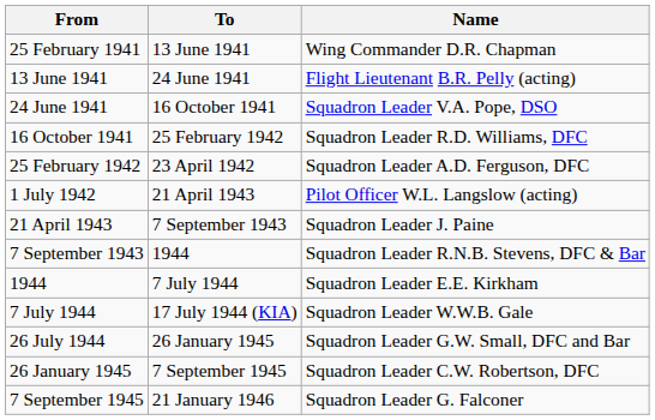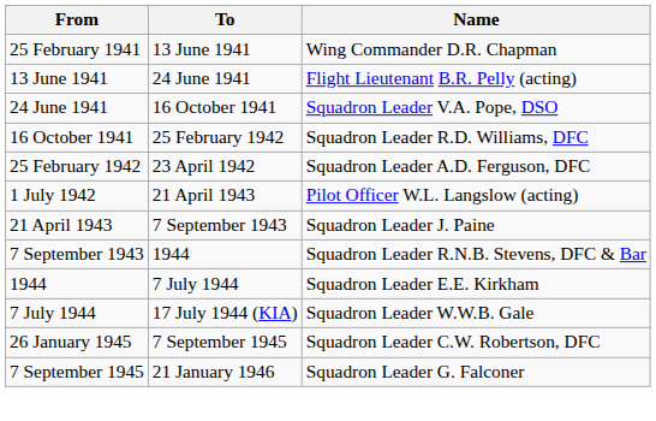 <table class="wikitable">
 <tr>
 <th>From</th>
 <th>To</th>
 <th>Name</th>
 </tr>
 <tr>
 <td>25 February 1941</td>
 <td>13 June 1941</td>
 <td>Wing Commander D.R. Chapman</td>
 </tr>
 <tr>
 <td>13 June 1941</td>
 <td>24 June 1941</td>
 <td><a href='#'>Flight Lieutenant</a> <a href='#'>B.R. Pelly</a> (acting)</td>
 </tr>
 <tr>
 <td>24 June 1941</td>
 <td>16 October 1941</td>
 <td><a href='#'>Squadron Leader</a> V.A. Pope, <a href='#'>DSO</a></td>
 </tr>
 <tr>
 <td>16 October 1941</td>
 <td>25 February 1942</td>
 <td>Squadron Leader R.D. Williams, <a href='#'>DFC</a></td>
 </tr>
 <tr>
 <td>25 February 1942</td>
 <td>23 April 1942</td>
 <td>Squadron Leader A.D. Ferguson, DFC</td>
 </tr>
 <tr>
 <td>1 July 1942</td>
 <td>21 April 1943</td>
 <td><a href='#'>Pilot Officer</a> W.L. Langslow (acting)</td>
 </tr>
 <tr>
 <td>21 April 1943</td>
 <td>7 September 1943</td>
 <td>Squadron Leader J. Paine</td>
 </tr>
 <tr>
 <td>7 September 1943</td>
 <td>1944</td>
 <td>Squadron Leader R.N.B. Stevens, DFC & <a href='#'>Bar</a></td>
 </tr>
 <tr>
 <td>1944</td>
 <td>7 July 1944</td>
 <td>Squadron Leader E.E. Kirkham</td>
 </tr>
 <tr>
 <td>7 July 1944</td>
 <td>17 July 1944 (<a href='#'>KIA</a>)</td>
 <td>Squadron Leader W.W.B. Gale</td>
 </tr>
 <tr>
-<td>26 July 1944</td>
-<td>26 January 1945</td>
-<td>Squadron Leader G.W. Small, DFC and Bar</td>
-</tr>
-<tr>
 <td>26 January 1945</td>
 <td>7 September 1945</td>
 <td>Squadron Leader C.W. Robertson, DFC</td>
 </tr>
 <tr>
 <td>7 September 1945</td>
 <td>21 January 1946</td>
 <td>Squadron Leader G. Falconer</td>
 </tr>
 </table>
